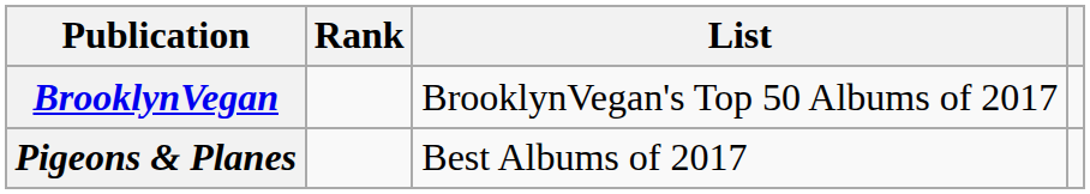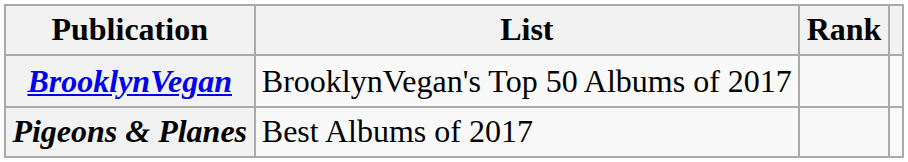 <table class="wikitable sortable plainrowheaders">
 <tr>
 <th>Publication</th>
+<th>List</th>
 <th>Rank</th>
-<th>List</th>
 <th class="unsortable"></th>
 </tr>
 <tr>
 <th scope="row"><em><a href='#'>BrooklynVegan</a></em></th>
+<td>BrooklynVegan's Top 50 Albums of 2017</td>
 <td></td>
-<td>BrooklynVegan's Top 50 Albums of 2017</td>
 <td></td>
 </tr>
 <tr>
 <th scope="row"><em>Pigeons & Planes</em></th>
+<td>Best Albums of 2017</td>
 <td></td>
-<td>Best Albums of 2017</td>
 <td></td>
 </tr>
 </table>
